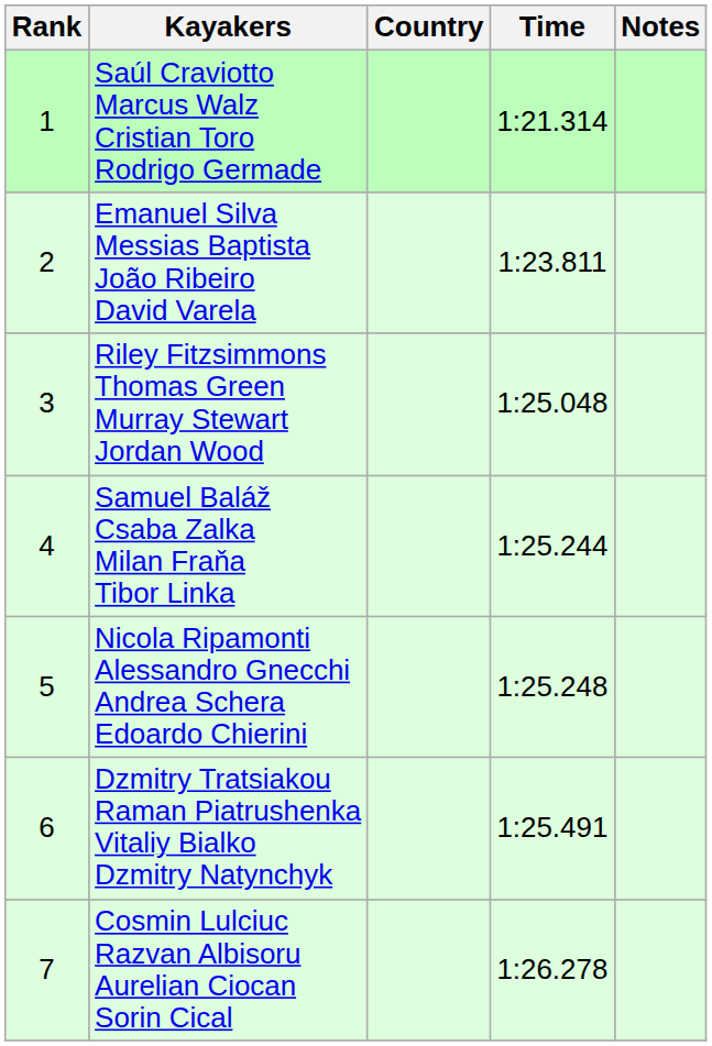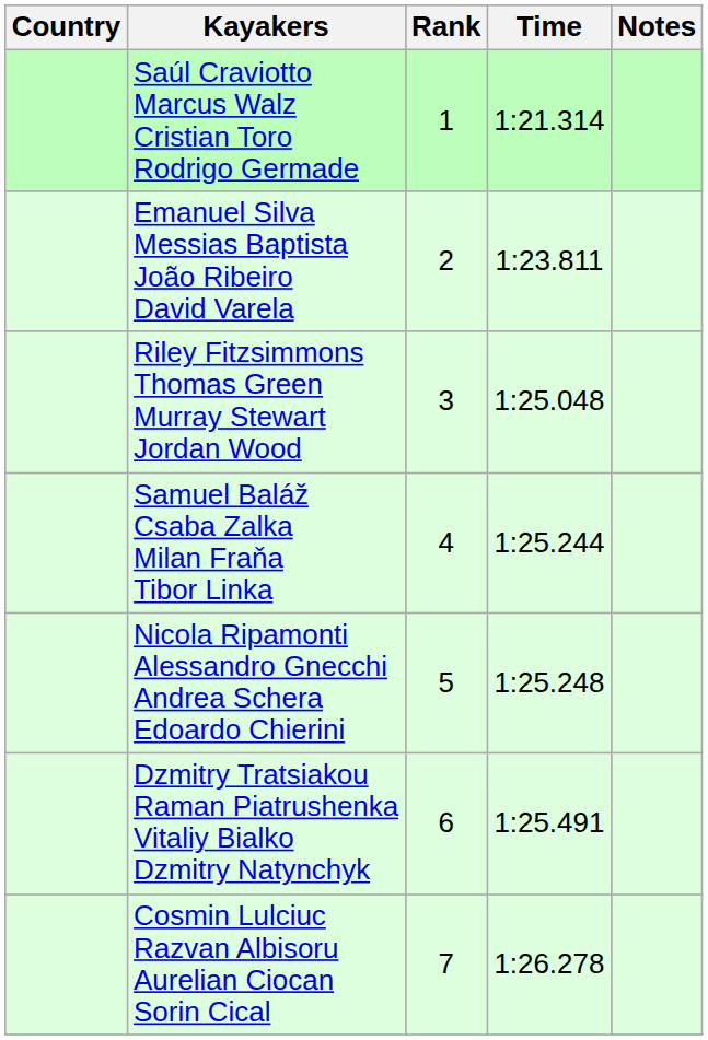 <table class="wikitable" style="text-align:center">
 <tr>
+<th>Country</th>
+<th>Kayakers</th>
 <th>Rank</th>
-<th>Kayakers</th>
-<th>Country</th>
 <th>Time</th>
 <th>Notes</th>
 </tr>
 <tr bgcolor=bbffbb>
+<td align="left"></td>
+<td align="left"><a href='#'>Saúl Craviotto</a><br><a href='#'>Marcus Walz</a><br><a href='#'>Cristian Toro</a><br><a href='#'>Rodrigo Germade</a></td>
 <td>1</td>
-<td align="left"><a href='#'>Saúl Craviotto</a><br><a href='#'>Marcus Walz</a><br><a href='#'>Cristian Toro</a><br><a href='#'>Rodrigo Germade</a></td>
-<td align="left"></td>
 <td>1:21.314</td>
 <td></td>
 </tr>
 <tr bgcolor=ddffdd>
+<td align="left"></td>
+<td align="left"><a href='#'>Emanuel Silva</a><br><a href='#'>Messias Baptista</a><br><a href='#'>João Ribeiro</a><br><a href='#'>David Varela</a></td>
 <td>2</td>
-<td align="left"><a href='#'>Emanuel Silva</a><br><a href='#'>Messias Baptista</a><br><a href='#'>João Ribeiro</a><br><a href='#'>David Varela</a></td>
-<td align="left"></td>
 <td>1:23.811</td>
 <td></td>
 </tr>
 <tr bgcolor=ddffdd>
+<td align="left"></td>
+<td align="left"><a href='#'>Riley Fitzsimmons</a><br><a href='#'>Thomas Green</a><br><a href='#'>Murray Stewart</a><br><a href='#'>Jordan Wood</a></td>
 <td>3</td>
-<td align="left"><a href='#'>Riley Fitzsimmons</a><br><a href='#'>Thomas Green</a><br><a href='#'>Murray Stewart</a><br><a href='#'>Jordan Wood</a></td>
-<td align="left"></td>
 <td>1:25.048</td>
 <td></td>
 </tr>
 <tr bgcolor=ddffdd>
+<td align="left"></td>
+<td align="left"><a href='#'>Samuel Baláž</a><br><a href='#'>Csaba Zalka</a><br><a href='#'>Milan Fraňa</a><br><a href='#'>Tibor Linka</a></td>
 <td>4</td>
-<td align="left"><a href='#'>Samuel Baláž</a><br><a href='#'>Csaba Zalka</a><br><a href='#'>Milan Fraňa</a><br><a href='#'>Tibor Linka</a></td>
-<td align="left"></td>
 <td>1:25.244</td>
 <td></td>
 </tr>
 <tr bgcolor=ddffdd>
+<td align="left"></td>
+<td align="left"><a href='#'>Nicola Ripamonti</a><br><a href='#'>Alessandro Gnecchi</a><br><a href='#'>Andrea Schera</a><br><a href='#'>Edoardo Chierini</a></td>
 <td>5</td>
-<td align="left"><a href='#'>Nicola Ripamonti</a><br><a href='#'>Alessandro Gnecchi</a><br><a href='#'>Andrea Schera</a><br><a href='#'>Edoardo Chierini</a></td>
-<td align="left"></td>
 <td>1:25.248</td>
 <td></td>
 </tr>
 <tr bgcolor=ddffdd>
+<td align="left"></td>
+<td align="left"><a href='#'>Dzmitry Tratsiakou</a><br><a href='#'>Raman Piatrushenka</a><br><a href='#'>Vitaliy Bialko</a><br><a href='#'>Dzmitry Natynchyk</a></td>
 <td>6</td>
-<td align="left"><a href='#'>Dzmitry Tratsiakou</a><br><a href='#'>Raman Piatrushenka</a><br><a href='#'>Vitaliy Bialko</a><br><a href='#'>Dzmitry Natynchyk</a></td>
-<td align="left"></td>
 <td>1:25.491</td>
 <td></td>
 </tr>
 <tr bgcolor=ddffdd>
+<td align="left"></td>
+<td align="left"><a href='#'>Cosmin Lulciuc</a><br><a href='#'>Razvan Albisoru</a><br><a href='#'>Aurelian Ciocan</a><br><a href='#'>Sorin Cical</a></td>
 <td>7</td>
-<td align="left"><a href='#'>Cosmin Lulciuc</a><br><a href='#'>Razvan Albisoru</a><br><a href='#'>Aurelian Ciocan</a><br><a href='#'>Sorin Cical</a></td>
-<td align="left"></td>
 <td>1:26.278</td>
 <td></td>
 </tr>
 </table>
